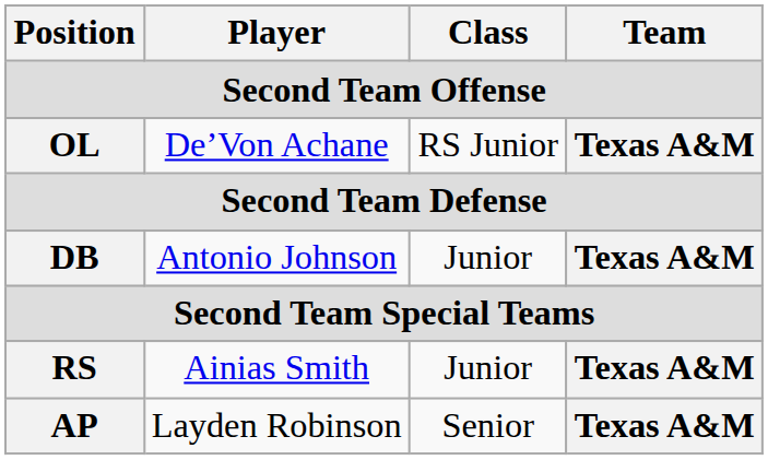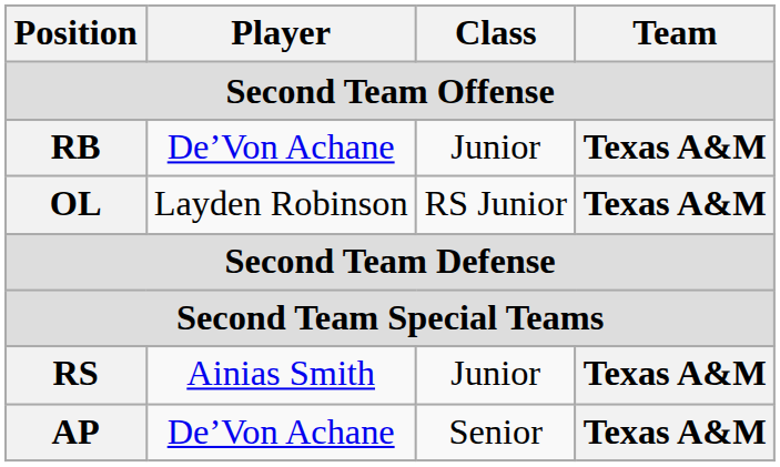 <table class="wikitable">
 <tr>
 <th>Position</th>
 <th>Player</th>
 <th>Class</th>
 <th>Team</th>
 </tr>
 <tr>
 <td colspan="4" style="text-align:center; background:#ddd;"><strong>Second Team Offense</strong></td>
 </tr>
 <tr style="text-align:center;">
+<th rowspan="1">RB</th>
+<td><a href='#'>De’Von Achane</a></td>
+<td>Junior</td>
+<th style=>Texas A&M</th>
+</tr>
+<tr style="text-align:center;">
 <th rowspan="1">OL</th>
-<td><a href='#'>De’Von Achane</a></td>
+<td>Layden Robinson</td>
 <td>RS Junior</td>
 <th style=>Texas A&M</th>
 </tr>
 <tr>
 <td colspan="4" style="text-align:center; background:#ddd;"><strong>Second Team Defense</strong></td>
-</tr>
-<tr style="text-align:center;">
-<th rowspan="1">DB</th>
-<td><a href='#'>Antonio Johnson</a></td>
-<td>Junior</td>
-<th style=>Texas A&M</th>
 </tr>
 <tr>
 <td colspan="4" style="text-align:center; background:#ddd;"><strong>Second Team Special Teams</strong></td>
 </tr>
 <tr style="text-align:center;">
 <th rowspan="1">RS</th>
 <td><a href='#'>Ainias Smith</a></td>
 <td>Junior</td>
 <th style=>Texas A&M</th>
 </tr>
 <tr style="text-align:center;">
 <th rowspan="1">AP</th>
-<td>Layden Robinson</td>
+<td><a href='#'>De’Von Achane</a></td>
 <td>Senior</td>
 <th style=>Texas A&M</th>
 </tr>
 </table>
